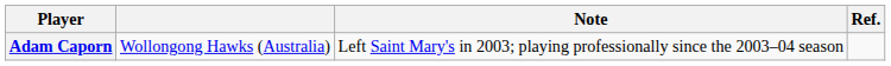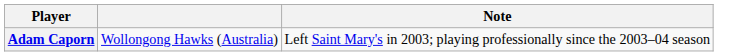 <table class="wikitable sortable plainrowheaders" style="text-align:left; font-size:95%">
 <tr>
 <th>Player</th>
 <th></th>
 <th class=unsortable>Note</th>
-<th class=unsortable>Ref.</th>
 </tr>
 <tr>
 <th scope="row"> <a href='#'>Adam Caporn</a></th>
 <td><a href='#'>Wollongong Hawks</a> (<a href='#'>Australia</a>)</td>
 <td>Left <a href='#'>Saint Mary's</a> in 2003; playing professionally since the 2003–04 season</td>
-<td align=center></td>
 </tr>
 </table>
